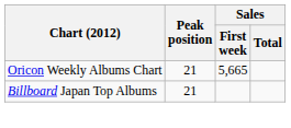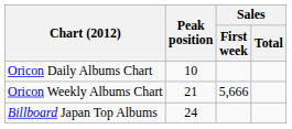 <table class="wikitable sortable" border="1">
 <tr>
 <th rowspan="2">Chart (2012)</th>
 <th rowspan="2">Peak<br>position</th>
 <th colspan="2">Sales</th>
 </tr>
 <tr>
 <th>First<br>week</th>
 <th>Total</th>
 </tr>
 <tr>
+<td><a href='#'>Oricon</a> Daily Albums Chart</td>
+<td style="text-align:center;">10</td>
+<td style="text-align:center;"></td>
+<td></td>
+</tr>
+<tr>
 <td><a href='#'>Oricon</a> Weekly Albums Chart</td>
 <td style="text-align:center;">21</td>
-<td style="text-align:center;">5,665</td>
+<td style="text-align:center;">5,666</td>
 <td style="text-align:center;"></td>
 </tr>
 <tr>
 <td><em><a href='#'>Billboard</a></em> Japan Top Albums</td>
-<td style="text-align:center;">21</td>
+<td style="text-align:center;">24</td>
 <td style="text-align:center;"></td>
 <td style="text-align:center;"></td>
 </tr>
 </table>
